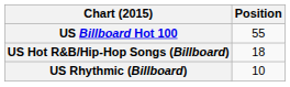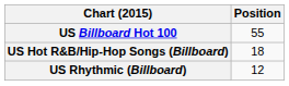 <table class="wikitable sortable plainrowheaders" style="text-align:center">
 <tr>
 <th scope="col">Chart (2015)</th>
 <th scope="col">Position</th>
 </tr>
 <tr>
 <th scope="row">US <a href='#'><em>Billboard</em> Hot 100</a></th>
 <td>55</td>
 </tr>
 <tr>
 <th scope="row">US Hot R&B/Hip-Hop Songs (<em>Billboard</em>)</th>
 <td>18</td>
 </tr>
 <tr>
 <th scope="row">US Rhythmic (<em>Billboard</em>)</th>
-<td>10</td>
+<td>12</td>
 </tr>
 </table>
